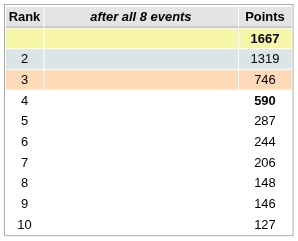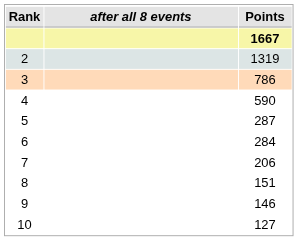 <table cellspacing="1" cellpadding="3" style="border:1px solid #AAAAAA;font-size:86%">
 <tr style="background-color: #E4E4E4;">
 </tr>
 <tr style="background-color: #E4E4E4;">
 <th style="border-bottom:1px solid #AAAAAA; width: 10px;">Rank</th>
 <th style="border-bottom:1px solid #AAAAAA; width: 200px;"><em>after all 8 events</em></th>
 <th style="border-bottom:1px solid #AAAAAA; width: 50px;">Points</th>
 </tr>
 <tr style="background:#f7f6a8;">
 <td align=center></td>
 <td><strong></strong></td>
 <td align=center><strong>1667</strong></td>
 </tr>
 <tr style="background:#dce5e5;">
 <td align=center>2</td>
 <td></td>
 <td align=center>1319</td>
 </tr>
 <tr style="background:#ffdab9;">
 <td align=center>3</td>
 <td></td>
-<td align=center>746</td>
+<td align=center>786</td>
 </tr>
 <tr>
 <td align=center>4</td>
 <td></td>
-<td align=center><strong>590</strong></td>
+<td align=center>590</td>
 </tr>
 <tr>
 <td align=center>5</td>
 <td></td>
 <td align=center>287</td>
 </tr>
 <tr>
 <td align=center>6</td>
 <td></td>
-<td align=center>244</td>
+<td align=center>284</td>
 </tr>
 <tr>
 <td align=center>7</td>
 <td></td>
 <td align=center>206</td>
 </tr>
 <tr>
 <td align=center>8</td>
 <td></td>
-<td align=center>148</td>
+<td align=center>151</td>
 </tr>
 <tr>
 <td align=center>9</td>
 <td></td>
 <td align=center>146</td>
 </tr>
 <tr>
 <td align=center>10</td>
 <td></td>
 <td align=center>127</td>
 </tr>
 </table>
